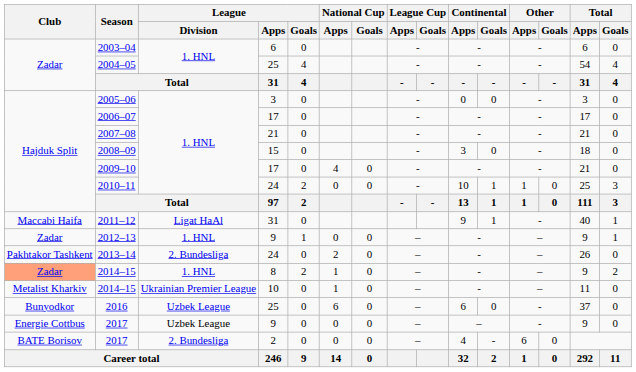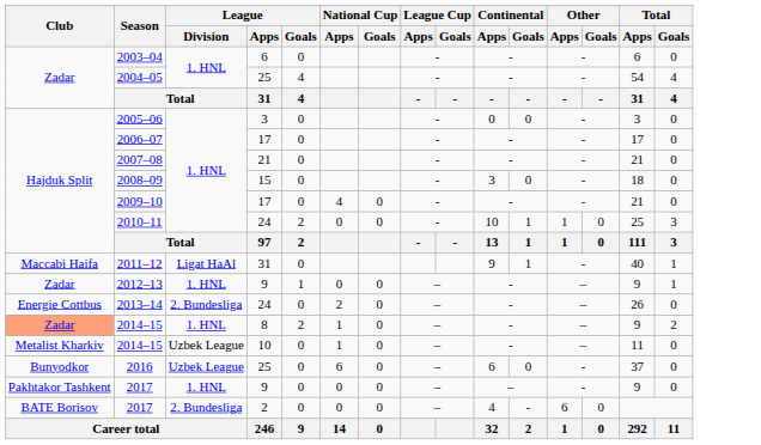 <table class="wikitable" style="text-align: center;">
 <tr>
 <th rowspan="2">Club</th>
 <th rowspan="2">Season</th>
 <th colspan="3">League</th>
 <th colspan="2">National Cup</th>
 <th colspan="2">League Cup</th>
 <th colspan="2">Continental</th>
 <th colspan="2">Other</th>
 <th colspan="2">Total</th>
 </tr>
 <tr>
 <th>Division</th>
 <th>Apps</th>
 <th>Goals</th>
 <th>Apps</th>
 <th>Goals</th>
 <th>Apps</th>
 <th>Goals</th>
 <th>Apps</th>
 <th>Goals</th>
 <th>Apps</th>
 <th>Goals</th>
 <th>Apps</th>
 <th>Goals</th>
 </tr>
 <tr>
 <td rowspan="3" valign="center"><a href='#'>Zadar</a></td>
 <td><a href='#'>2003–04</a></td>
 <td rowspan="2" valign="center"><a href='#'>1. HNL</a></td>
 <td>6</td>
 <td>0</td>
 <td></td>
 <td></td>
 <td colspan="2">-</td>
 <td colspan="2">-</td>
 <td colspan="2">-</td>
 <td>6</td>
 <td>0</td>
 </tr>
 <tr>
 <td><a href='#'>2004–05</a></td>
 <td>25</td>
 <td>4</td>
 <td></td>
 <td></td>
 <td colspan="2">-</td>
 <td colspan="2">-</td>
 <td colspan="2">-</td>
 <td>54</td>
 <td>4</td>
 </tr>
 <tr>
 <th colspan="2">Total</th>
 <th>31</th>
 <th>4</th>
 <th></th>
 <th></th>
 <th>-</th>
 <th>-</th>
 <th>-</th>
 <th>-</th>
 <th>-</th>
 <th>-</th>
 <th>31</th>
 <th>4</th>
 </tr>
 <tr>
 <td rowspan="7" valign="center"><a href='#'>Hajduk Split</a></td>
 <td><a href='#'>2005–06</a></td>
 <td rowspan="6" valign="center"><a href='#'>1. HNL</a></td>
 <td>3</td>
 <td>0</td>
 <td></td>
 <td></td>
 <td colspan="2">-</td>
 <td>0</td>
 <td>0</td>
 <td colspan="2">-</td>
 <td>3</td>
 <td>0</td>
 </tr>
 <tr>
 <td><a href='#'>2006–07</a></td>
 <td>17</td>
 <td>0</td>
 <td></td>
 <td></td>
 <td colspan="2">-</td>
 <td colspan="2">-</td>
 <td colspan="2">-</td>
 <td>17</td>
 <td>0</td>
 </tr>
 <tr>
 <td><a href='#'>2007–08</a></td>
 <td>21</td>
 <td>0</td>
 <td></td>
 <td></td>
 <td colspan="2">-</td>
 <td colspan="2">-</td>
 <td colspan="2">-</td>
 <td>21</td>
 <td>0</td>
 </tr>
 <tr>
 <td><a href='#'>2008–09</a></td>
 <td>15</td>
 <td>0</td>
 <td></td>
 <td></td>
 <td colspan="2">-</td>
 <td>3</td>
 <td>0</td>
 <td colspan="2">-</td>
 <td>18</td>
 <td>0</td>
 </tr>
 <tr>
 <td><a href='#'>2009–10</a></td>
 <td>17</td>
 <td>0</td>
 <td>4</td>
 <td>0</td>
 <td colspan="2">-</td>
 <td colspan="2">-</td>
 <td colspan="2">-</td>
 <td>21</td>
 <td>0</td>
 </tr>
 <tr>
 <td><a href='#'>2010–11</a></td>
 <td>24</td>
 <td>2</td>
 <td>0</td>
 <td>0</td>
 <td colspan="2">-</td>
 <td>10</td>
 <td>1</td>
 <td>1</td>
 <td>0</td>
 <td>25</td>
 <td>3</td>
 </tr>
 <tr>
 <th colspan="2">Total</th>
 <th>97</th>
 <th>2</th>
 <th></th>
 <th></th>
 <th>-</th>
 <th>-</th>
 <th>13</th>
 <th>1</th>
 <th>1</th>
 <th>0</th>
 <th>111</th>
 <th>3</th>
 </tr>
 <tr>
 <td valign="center"><a href='#'>Maccabi Haifa</a></td>
 <td><a href='#'>2011–12</a></td>
 <td><a href='#'>Ligat HaAl</a></td>
 <td>31</td>
 <td>0</td>
 <td></td>
 <td></td>
 <td></td>
 <td></td>
 <td>9</td>
 <td>1</td>
 <td colspan="2">-</td>
 <td>40</td>
 <td>1</td>
 </tr>
 <tr>
 <td valign="center"><a href='#'>Zadar</a></td>
 <td><a href='#'>2012–13</a></td>
 <td><a href='#'>1. HNL</a></td>
 <td>9</td>
 <td>1</td>
 <td>0</td>
 <td>0</td>
 <td colspan="2">–</td>
 <td colspan="2">-</td>
 <td colspan="2">–</td>
 <td>9</td>
 <td>1</td>
 </tr>
 <tr>
-<td valign="center"><a href='#'>Pakhtakor Tashkent</a></td>
+<td valign="center"><a href='#'>Energie Cottbus</a></td>
 <td><a href='#'>2013–14</a></td>
 <td><a href='#'>2. Bundesliga</a></td>
 <td>24</td>
 <td>0</td>
 <td>2</td>
 <td>0</td>
 <td colspan="2">–</td>
 <td colspan="2">-</td>
 <td colspan="2">–</td>
 <td>26</td>
 <td>0</td>
 </tr>
 <tr>
 <td valign="center" style="background: lightsalmon;"><a href='#'>Zadar</a></td>
 <td><a href='#'>2014–15</a></td>
 <td><a href='#'>1. HNL</a></td>
 <td>8</td>
 <td>2</td>
 <td>1</td>
 <td>0</td>
 <td colspan="2">–</td>
 <td colspan="2">-</td>
 <td colspan="2">–</td>
 <td>9</td>
 <td>2</td>
 </tr>
 <tr>
 <td valign="center"><a href='#'>Metalist Kharkiv</a></td>
 <td><a href='#'>2014–15</a></td>
-<td><a href='#'>Ukrainian Premier League</a></td>
+<td>Uzbek League</td>
 <td>10</td>
 <td>0</td>
 <td>1</td>
 <td>0</td>
 <td colspan="2">–</td>
 <td colspan="2">-</td>
 <td colspan="2">–</td>
 <td>11</td>
 <td>0</td>
 </tr>
 <tr>
 <td valign="center"><a href='#'>Bunyodkor</a></td>
 <td><a href='#'>2016</a></td>
 <td><a href='#'>Uzbek League</a></td>
 <td>25</td>
 <td>0</td>
 <td>6</td>
 <td>0</td>
 <td colspan="2">–</td>
 <td>6</td>
 <td>0</td>
 <td colspan="2">-</td>
 <td>37</td>
 <td>0</td>
 </tr>
 <tr>
-<td valign="center"><a href='#'>Energie Cottbus</a></td>
+<td valign="center"><a href='#'>Pakhtakor Tashkent</a></td>
 <td><a href='#'>2017</a></td>
-<td>Uzbek League</td>
+<td><a href='#'>1. HNL</a></td>
 <td>9</td>
 <td>0</td>
 <td>0</td>
 <td>0</td>
 <td colspan="2">–</td>
 <td colspan="2">–</td>
 <td colspan="2">-</td>
 <td>9</td>
 <td>0</td>
 </tr>
 <tr>
 <td valign="center"><a href='#'>BATE Borisov</a></td>
 <td><a href='#'>2017</a></td>
 <td><a href='#'>2. Bundesliga</a></td>
 <td>2</td>
 <td>0</td>
 <td>0</td>
 <td>0</td>
 <td colspan="2">–</td>
 <td>4</td>
 <td 0colspan="2">-</td>
 <td>6</td>
 <td>0</td>
 </tr>
 <tr>
 <th colspan="3">Career total</th>
 <th>246</th>
 <th>9</th>
 <th>14</th>
 <th>0</th>
 <th></th>
 <th></th>
 <th>32</th>
 <th>2</th>
 <th>1</th>
 <th>0</th>
 <th>292</th>
 <th>11</th>
 </tr>
 </table>
